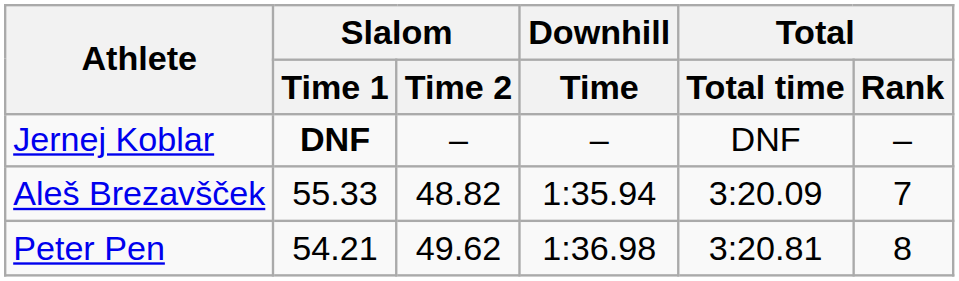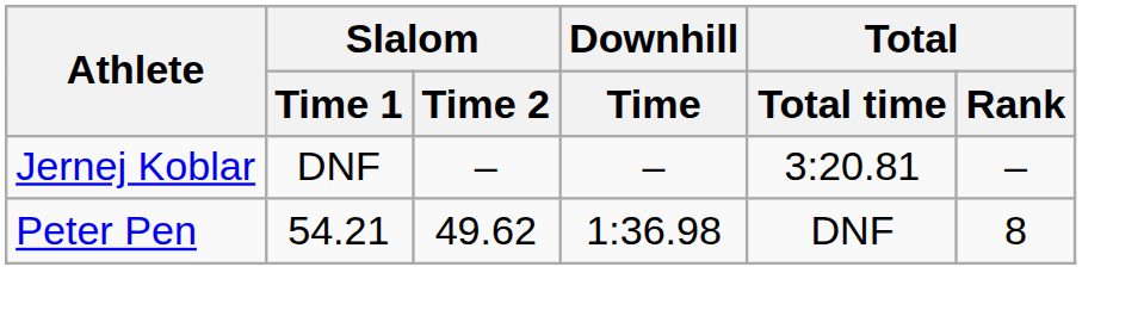 <table class="wikitable" style="font-size:90%">
 <tr>
 <th rowspan="2">Athlete</th>
 <th colspan="2">Slalom</th>
 <th>Downhill</th>
 <th colspan="2">Total</th>
 </tr>
 <tr>
 <th>Time 1</th>
 <th>Time 2</th>
 <th>Time</th>
 <th>Total time</th>
 <th>Rank</th>
 </tr>
 <tr>
 <td><a href='#'>Jernej Koblar</a></td>
-<td align="center"><strong>DNF</strong></td>
+<td align="center">DNF</td>
 <td align="center">–</td>
 <td align="center">–</td>
-<td align="center">DNF</td>
+<td align="center">3:20.81</td>
 <td align="center">–</td>
-</tr>
-<tr>
-<td><a href='#'>Aleš Brezavšček</a></td>
-<td align="center">55.33</td>
-<td align="center">48.82</td>
-<td align="center">1:35.94</td>
-<td align="center">3:20.09</td>
-<td align="center">7</td>
 </tr>
 <tr>
 <td><a href='#'>Peter Pen</a></td>
 <td align="center">54.21</td>
 <td align="center">49.62</td>
 <td align="center">1:36.98</td>
-<td align="center">3:20.81</td>
+<td align="center">DNF</td>
 <td align="center">8</td>
 </tr>
 </table>
